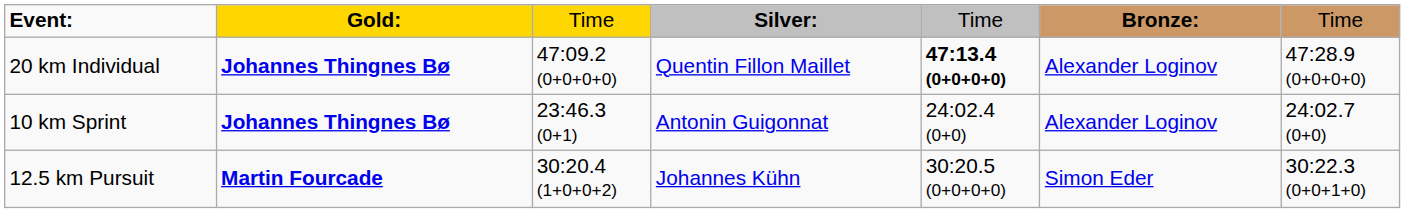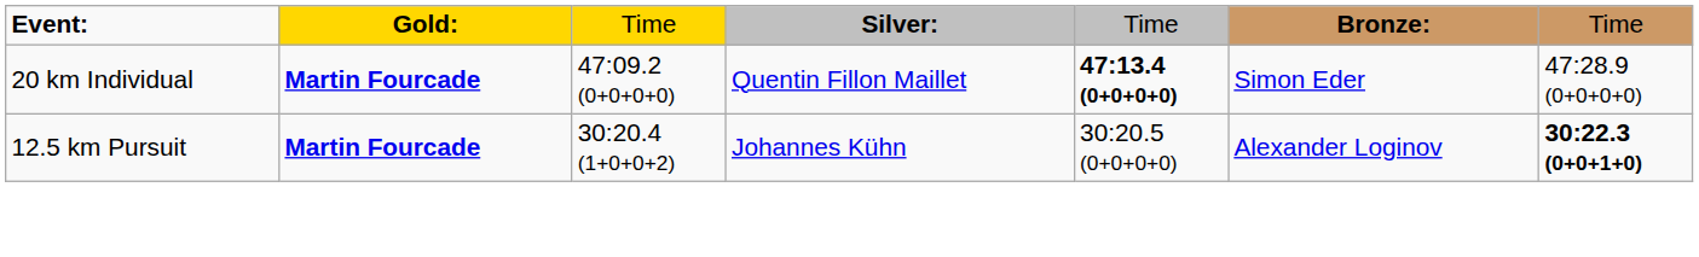 <table class="wikitable" width=85%>
 <tr>
 <td><strong>Event:</strong></td>
 <td style="text-align:center;background-color:gold;"><strong>Gold:</strong></td>
 <td style="text-align:center;background-color:gold;">Time</td>
 <td style="text-align:center;background-color:silver;"><strong>Silver:</strong></td>
 <td style="text-align:center;background-color:silver;">Time</td>
 <td style="text-align:center;background-color:#CC9966;"><strong>Bronze:</strong></td>
 <td style="text-align:center;background-color:#CC9966;">Time</td>
 </tr>
 <tr>
 <td>20 km Individual</td>
-<td><strong><a href='#'>Johannes Thingnes Bø</a></strong><br><small></small></td>
+<td><strong><a href='#'>Martin Fourcade</a></strong><br><small></small></td>
 <td>47:09.2<br><small>(0+0+0+0)</small></td>
 <td><a href='#'>Quentin Fillon Maillet</a><br><small></small></td>
 <td><strong>47:13.4<br><small>(0+0+0+0)</small></strong></td>
-<td><a href='#'>Alexander Loginov</a><br><small></small></td>
+<td><a href='#'>Simon Eder</a><br><small></small></td>
 <td>47:28.9<br><small>(0+0+0+0)</small></td>
-</tr>
-<tr>
-<td>10 km Sprint</td>
-<td><strong><a href='#'>Johannes Thingnes Bø</a></strong><br><small></small></td>
-<td>23:46.3<br><small>(0+1)</small></td>
-<td><a href='#'>Antonin Guigonnat</a><br><small></small></td>
-<td>24:02.4<br><small>(0+0)</small></td>
-<td><a href='#'>Alexander Loginov</a><br><small></small></td>
-<td>24:02.7<br><small>(0+0)</small></td>
 </tr>
 <tr>
 <td>12.5 km Pursuit</td>
 <td><strong><a href='#'>Martin Fourcade</a></strong><br><small></small></td>
 <td>30:20.4<br><small>(1+0+0+2)</small></td>
 <td><a href='#'>Johannes Kühn</a><br><small></small></td>
 <td>30:20.5<br><small>(0+0+0+0)</small></td>
-<td><a href='#'>Simon Eder</a><br><small></small></td>
-<td>30:22.3<br><small>(0+0+1+0)</small></td>
+<td><a href='#'>Alexander Loginov</a><br><small></small></td>
+<td><strong>30:22.3<br><small>(0+0+1+0)</small></strong></td>
 </tr>
 </table>
